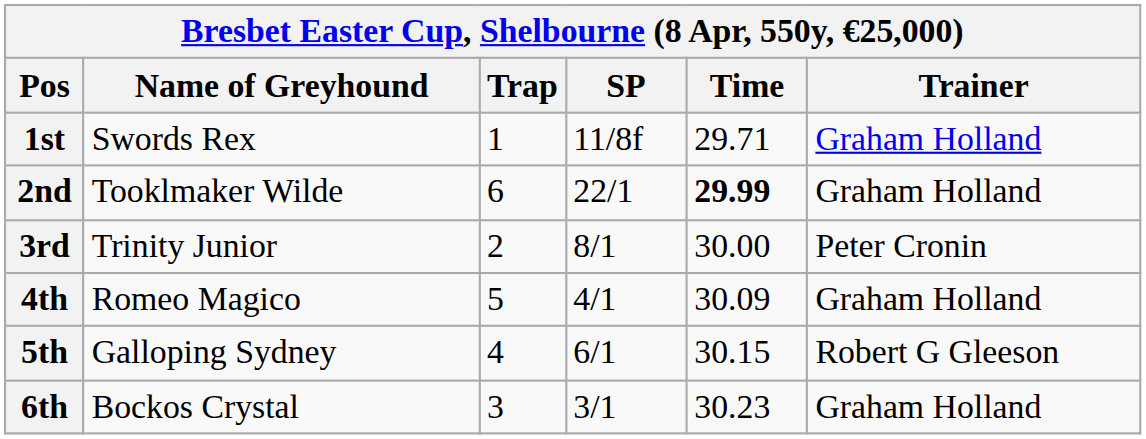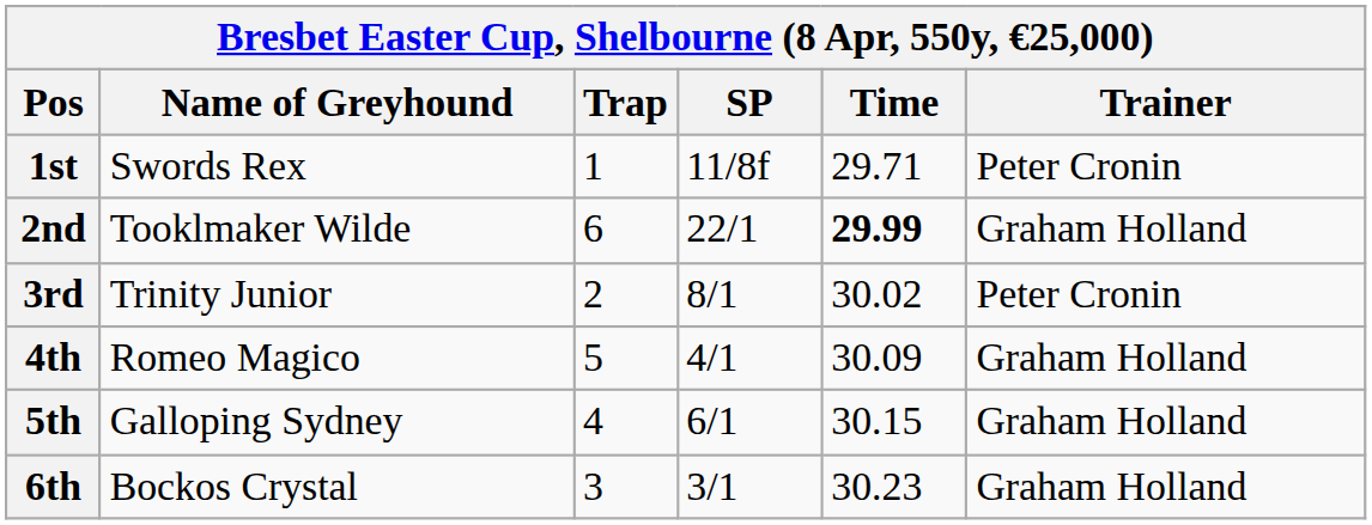 <table class="wikitable">
 <tr>
 <th colspan="6"><a href='#'>Bresbet Easter Cup</a>, <a href='#'>Shelbourne</a> (8 Apr, 550y, €25,000)</th>
 </tr>
 <tr>
 <th width=30>Pos</th>
 <th width=180>Name of Greyhound</th>
 <th width=30>Trap</th>
 <th width=50>SP</th>
 <th width=50>Time</th>
 <th width=150>Trainer</th>
 </tr>
 <tr>
 <th>1st</th>
 <td>Swords Rex</td>
 <td>1</td>
 <td>11/8f</td>
 <td>29.71</td>
-<td><a href='#'>Graham Holland</a></td>
+<td>Peter Cronin</td>
 </tr>
 <tr>
 <th>2nd</th>
 <td>Tooklmaker Wilde</td>
 <td>6</td>
 <td>22/1</td>
 <td><strong>29.99</strong></td>
 <td>Graham Holland</td>
 </tr>
 <tr>
 <th>3rd</th>
 <td>Trinity Junior</td>
 <td>2</td>
 <td>8/1</td>
-<td>30.00</td>
+<td>30.02</td>
 <td>Peter Cronin</td>
 </tr>
 <tr>
 <th>4th</th>
 <td>Romeo Magico</td>
 <td>5</td>
 <td>4/1</td>
 <td>30.09</td>
 <td>Graham Holland</td>
 </tr>
 <tr>
 <th>5th</th>
 <td>Galloping Sydney</td>
 <td>4</td>
 <td>6/1</td>
 <td>30.15</td>
-<td>Robert G Gleeson</td>
+<td>Graham Holland</td>
 </tr>
 <tr>
 <th>6th</th>
 <td>Bockos Crystal</td>
 <td>3</td>
 <td>3/1</td>
 <td>30.23</td>
 <td>Graham Holland</td>
 </tr>
 </table>
